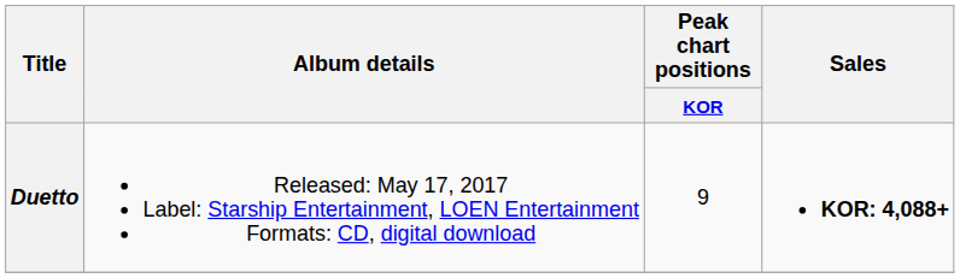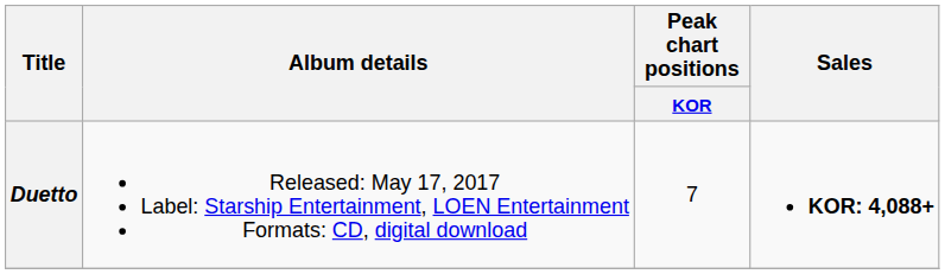 <table class="wikitable plainrowheaders" style="text-align:center;">
 <tr>
 <th scope="col" rowspan="2">Title</th>
 <th scope="col" rowspan="2">Album details</th>
 <th scope="col" colspan="1" style="width:5em;">Peak chart positions</th>
 <th scope="col" rowspan="2">Sales</th>
 </tr>
 <tr>
 <th><small><a href='#'>KOR</a></small><br></th>
 </tr>
 <tr>
 <th scope="row"><em>Duetto</em></th>
 <td><br><ul><li>Released: May 17, 2017</li><li>Label: <a href='#'>Starship Entertainment</a>, <a href='#'>LOEN Entertainment</a></li><li>Formats: <a href='#'>CD</a>, <a href='#'>digital download</a></li></ul></td>
-<td>9</td>
+<td>7</td>
 <td><strong><br><ul><li>KOR: 4,088+</li></ul></strong></td>
 </tr>
 <tr>
 </tr>
 </table>
